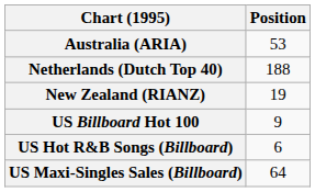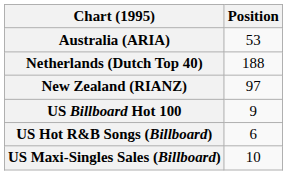 <table class="wikitable sortable plainrowheaders">
 <tr>
 <th scope="col">Chart (1995)</th>
 <th scope="col">Position</th>
 </tr>
 <tr>
 <th scope="row">Australia (ARIA)</th>
 <td align="center">53</td>
 </tr>
 <tr>
 <th scope="row">Netherlands (Dutch Top 40)</th>
 <td align="center">188</td>
 </tr>
 <tr>
 <th scope="row">New Zealand (RIANZ)</th>
-<td align="center">19</td>
+<td align="center">97</td>
 </tr>
 <tr>
 <th scope="row">US <em>Billboard</em> Hot 100</th>
 <td align="center">9</td>
 </tr>
 <tr>
 <th scope="row">US Hot R&B Songs (<em>Billboard</em>)</th>
 <td align="center">6</td>
 </tr>
 <tr>
 <th scope="row">US Maxi-Singles Sales (<em>Billboard</em>)</th>
-<td align="center">64</td>
+<td align="center">10</td>
 </tr>
 </table>
